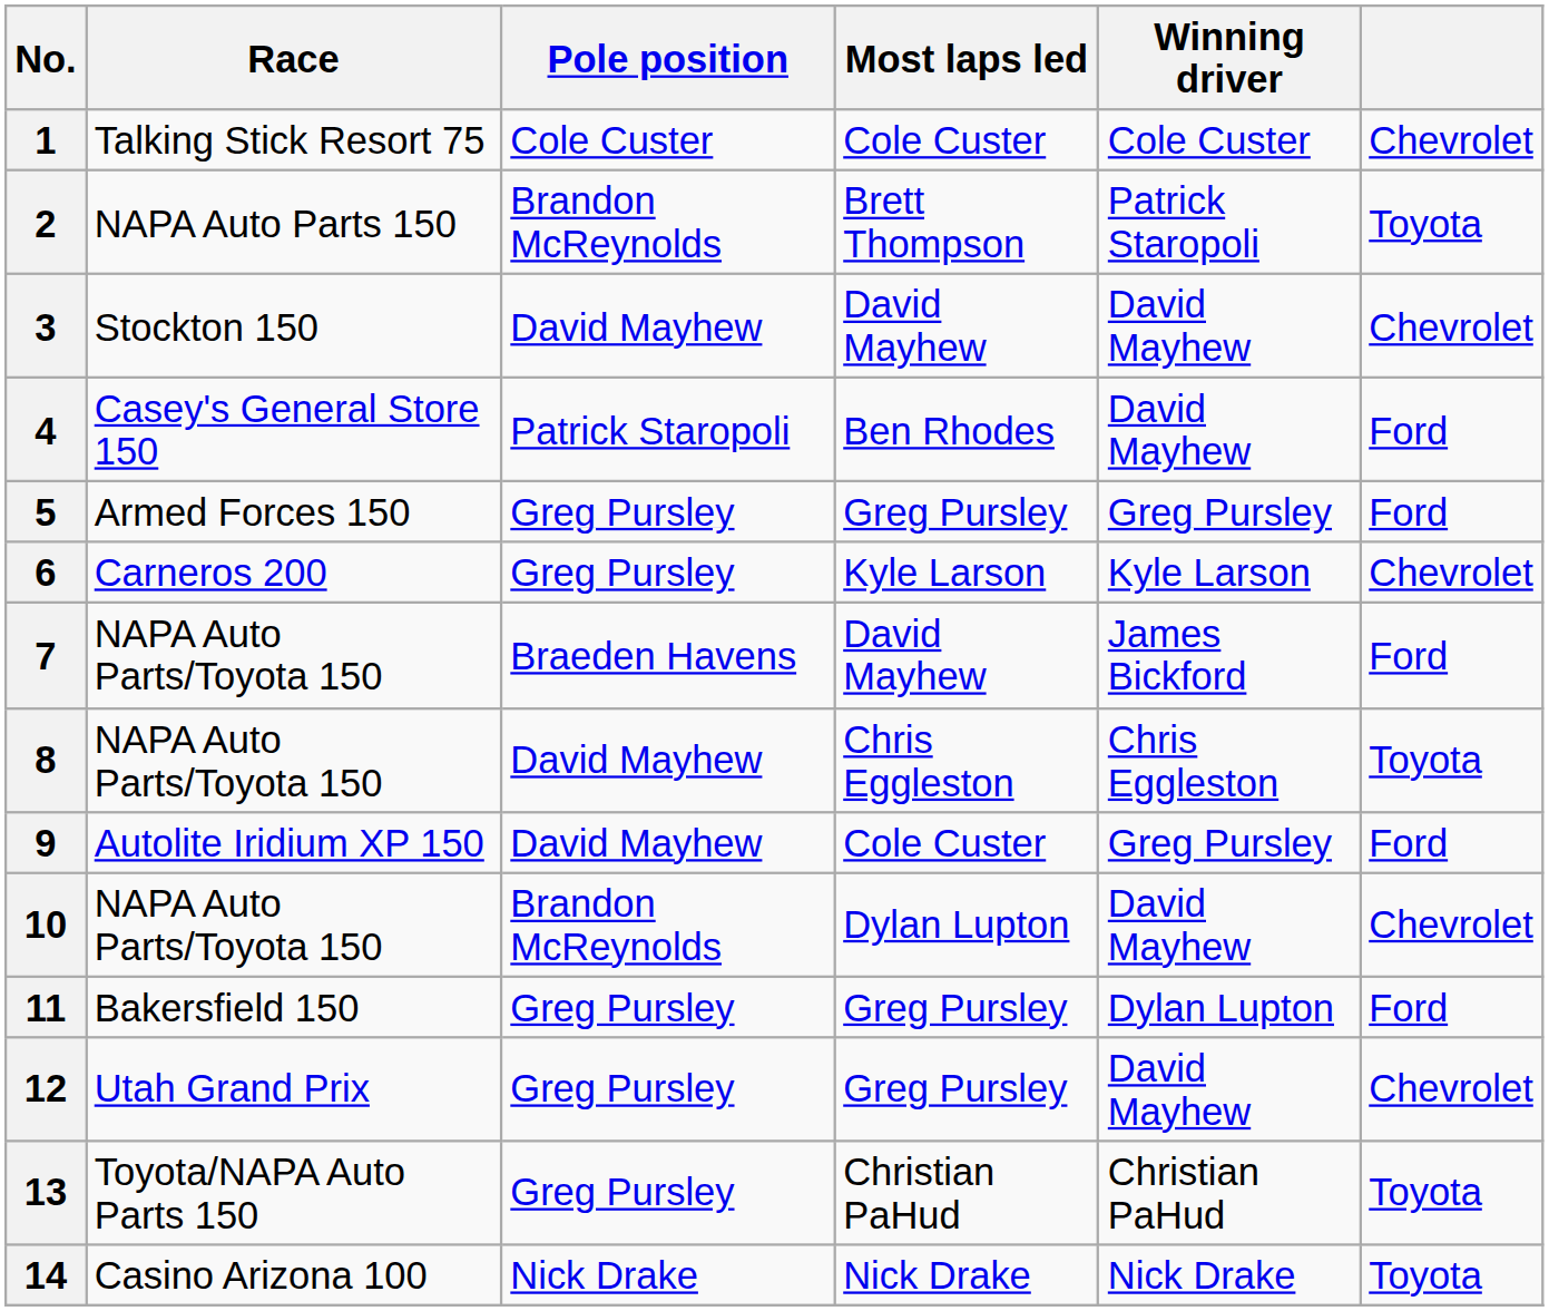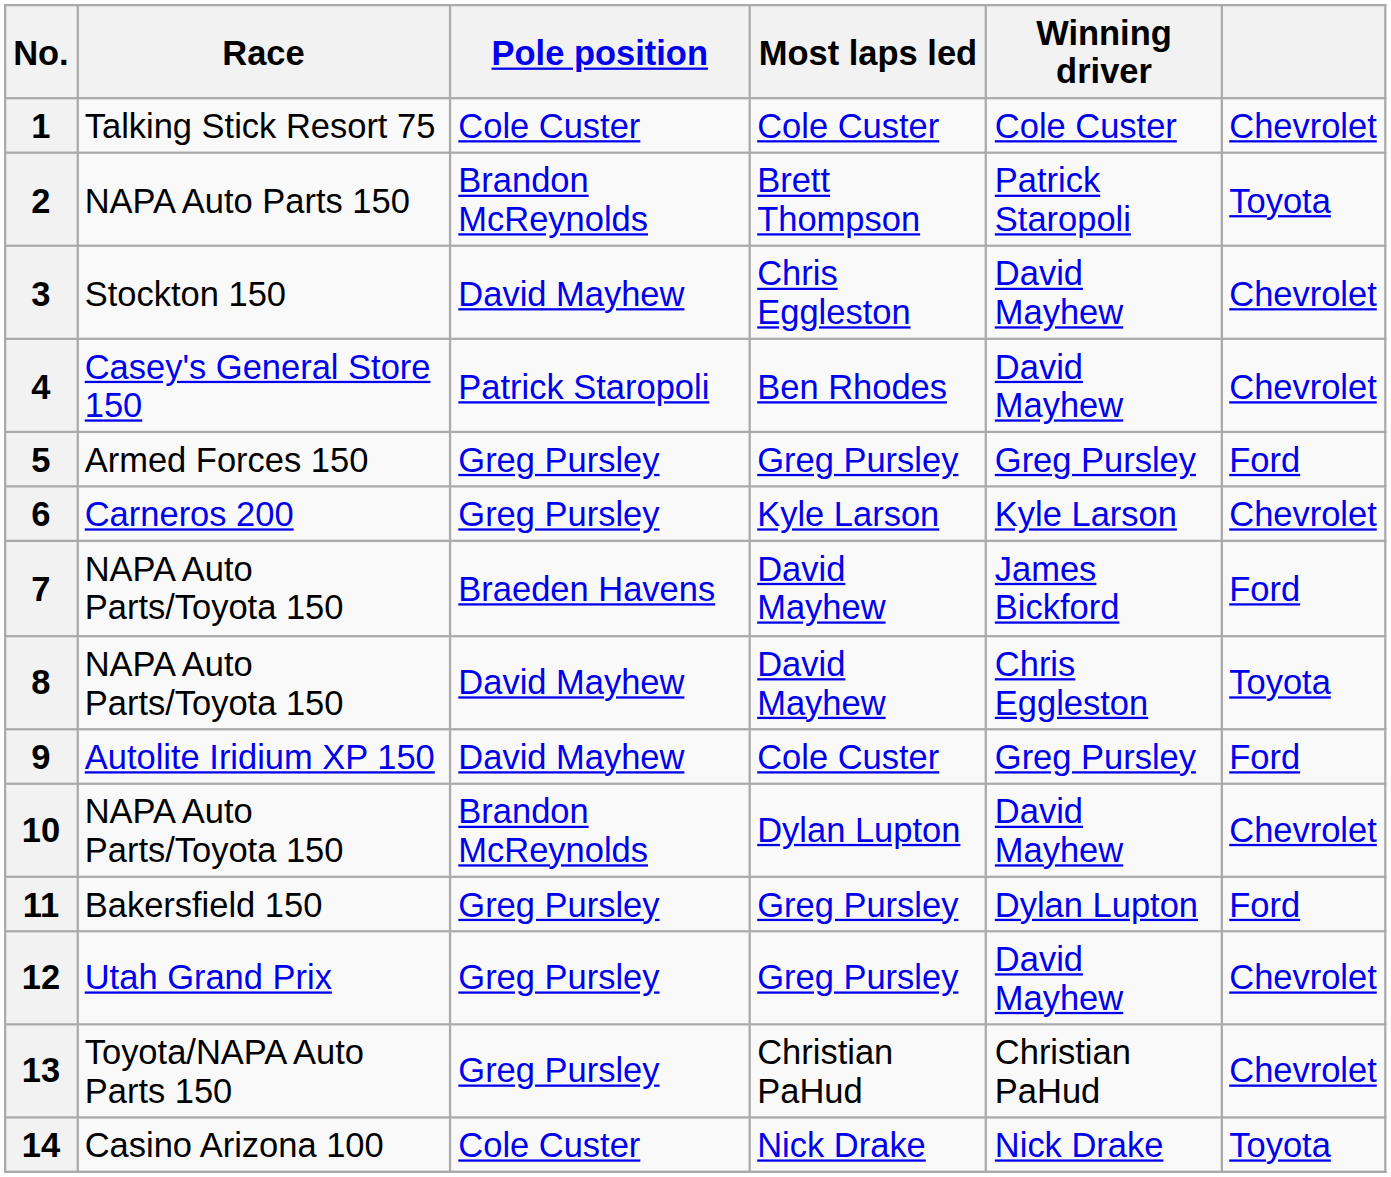 <table class="wikitable sortable" style="font-size:95%">
 <tr>
 <th>No.</th>
 <th>Race</th>
 <th><a href='#'>Pole position</a></th>
 <th>Most laps led</th>
 <th>Winning driver</th>
 <th></th>
 </tr>
 <tr>
 <th>1</th>
 <td>Talking Stick Resort 75</td>
 <td><a href='#'>Cole Custer</a></td>
 <td><a href='#'>Cole Custer</a></td>
 <td><a href='#'>Cole Custer</a></td>
 <td><a href='#'>Chevrolet</a></td>
 </tr>
 <tr>
 <th>2</th>
 <td>NAPA Auto Parts 150</td>
 <td><a href='#'>Brandon McReynolds</a></td>
 <td><a href='#'>Brett Thompson</a></td>
 <td><a href='#'>Patrick Staropoli</a></td>
 <td><a href='#'>Toyota</a></td>
 </tr>
 <tr>
 <th>3</th>
 <td>Stockton 150</td>
 <td><a href='#'>David Mayhew</a></td>
-<td><a href='#'>David Mayhew</a></td>
+<td><a href='#'>Chris Eggleston</a></td>
 <td><a href='#'>David Mayhew</a></td>
 <td><a href='#'>Chevrolet</a></td>
 </tr>
 <tr>
 <th>4</th>
 <td><a href='#'>Casey's General Store 150</a></td>
 <td><a href='#'>Patrick Staropoli</a></td>
 <td><a href='#'>Ben Rhodes</a></td>
 <td><a href='#'>David Mayhew</a></td>
-<td><a href='#'>Ford</a></td>
+<td><a href='#'>Chevrolet</a></td>
 </tr>
 <tr>
 <th>5</th>
 <td>Armed Forces 150</td>
 <td><a href='#'>Greg Pursley</a></td>
 <td><a href='#'>Greg Pursley</a></td>
 <td><a href='#'>Greg Pursley</a></td>
 <td><a href='#'>Ford</a></td>
 </tr>
 <tr>
 <th>6</th>
 <td><a href='#'>Carneros 200</a></td>
 <td><a href='#'>Greg Pursley</a></td>
 <td><a href='#'>Kyle Larson</a></td>
 <td><a href='#'>Kyle Larson</a></td>
 <td><a href='#'>Chevrolet</a></td>
 </tr>
 <tr>
 <th>7</th>
 <td>NAPA Auto Parts/Toyota 150</td>
 <td><a href='#'>Braeden Havens</a></td>
 <td><a href='#'>David Mayhew</a></td>
 <td><a href='#'>James Bickford</a></td>
 <td><a href='#'>Ford</a></td>
 </tr>
 <tr>
 <th>8</th>
 <td>NAPA Auto Parts/Toyota 150</td>
 <td><a href='#'>David Mayhew</a></td>
-<td><a href='#'>Chris Eggleston</a></td>
+<td><a href='#'>David Mayhew</a></td>
 <td><a href='#'>Chris Eggleston</a></td>
 <td><a href='#'>Toyota</a></td>
 </tr>
 <tr>
 <th>9</th>
 <td><a href='#'>Autolite Iridium XP 150</a></td>
 <td><a href='#'>David Mayhew</a></td>
 <td><a href='#'>Cole Custer</a></td>
 <td><a href='#'>Greg Pursley</a></td>
 <td><a href='#'>Ford</a></td>
 </tr>
 <tr>
 <th>10</th>
 <td>NAPA Auto Parts/Toyota 150</td>
 <td><a href='#'>Brandon McReynolds</a></td>
 <td><a href='#'>Dylan Lupton</a></td>
 <td><a href='#'>David Mayhew</a></td>
 <td><a href='#'>Chevrolet</a></td>
 </tr>
 <tr>
 <th>11</th>
 <td>Bakersfield 150</td>
 <td><a href='#'>Greg Pursley</a></td>
 <td><a href='#'>Greg Pursley</a></td>
 <td><a href='#'>Dylan Lupton</a></td>
 <td><a href='#'>Ford</a></td>
 </tr>
 <tr>
 <th>12</th>
 <td><a href='#'>Utah Grand Prix</a></td>
 <td><a href='#'>Greg Pursley</a></td>
 <td><a href='#'>Greg Pursley</a></td>
 <td><a href='#'>David Mayhew</a></td>
 <td><a href='#'>Chevrolet</a></td>
 </tr>
 <tr>
 <th>13</th>
 <td>Toyota/NAPA Auto Parts 150</td>
 <td><a href='#'>Greg Pursley</a></td>
 <td>Christian PaHud</td>
 <td>Christian PaHud</td>
-<td><a href='#'>Toyota</a></td>
+<td><a href='#'>Chevrolet</a></td>
 </tr>
 <tr>
 <th>14</th>
 <td>Casino Arizona 100</td>
-<td><a href='#'>Nick Drake</a></td>
+<td><a href='#'>Cole Custer</a></td>
 <td><a href='#'>Nick Drake</a></td>
 <td><a href='#'>Nick Drake</a></td>
 <td><a href='#'>Toyota</a></td>
 </tr>
 <tr>
 </tr>
 </table>
